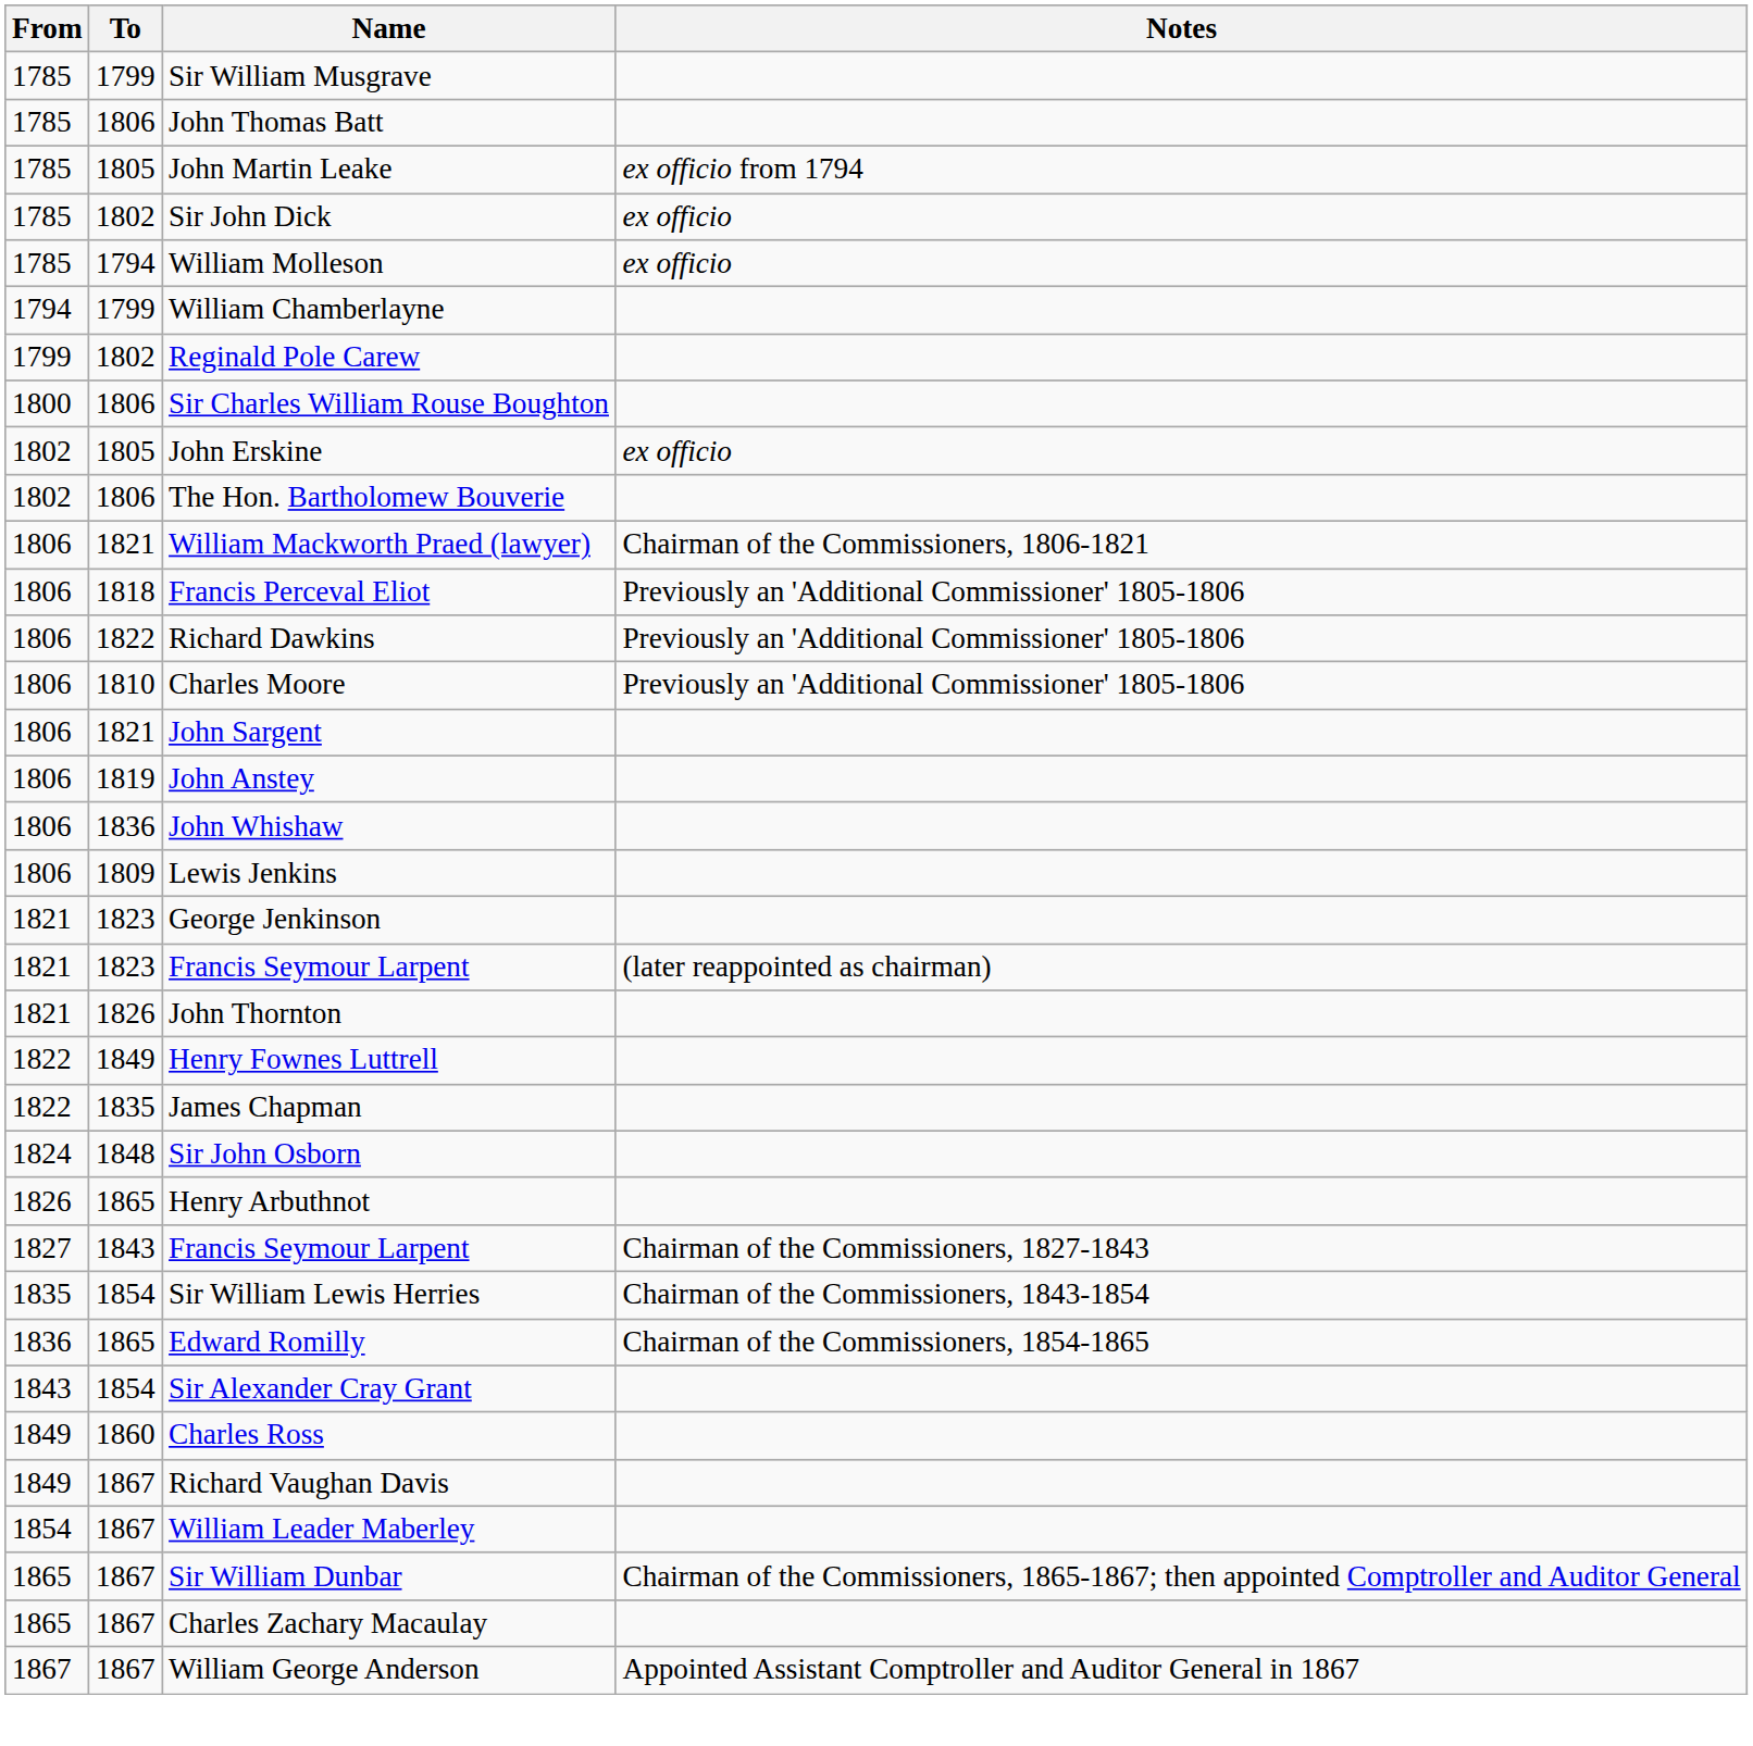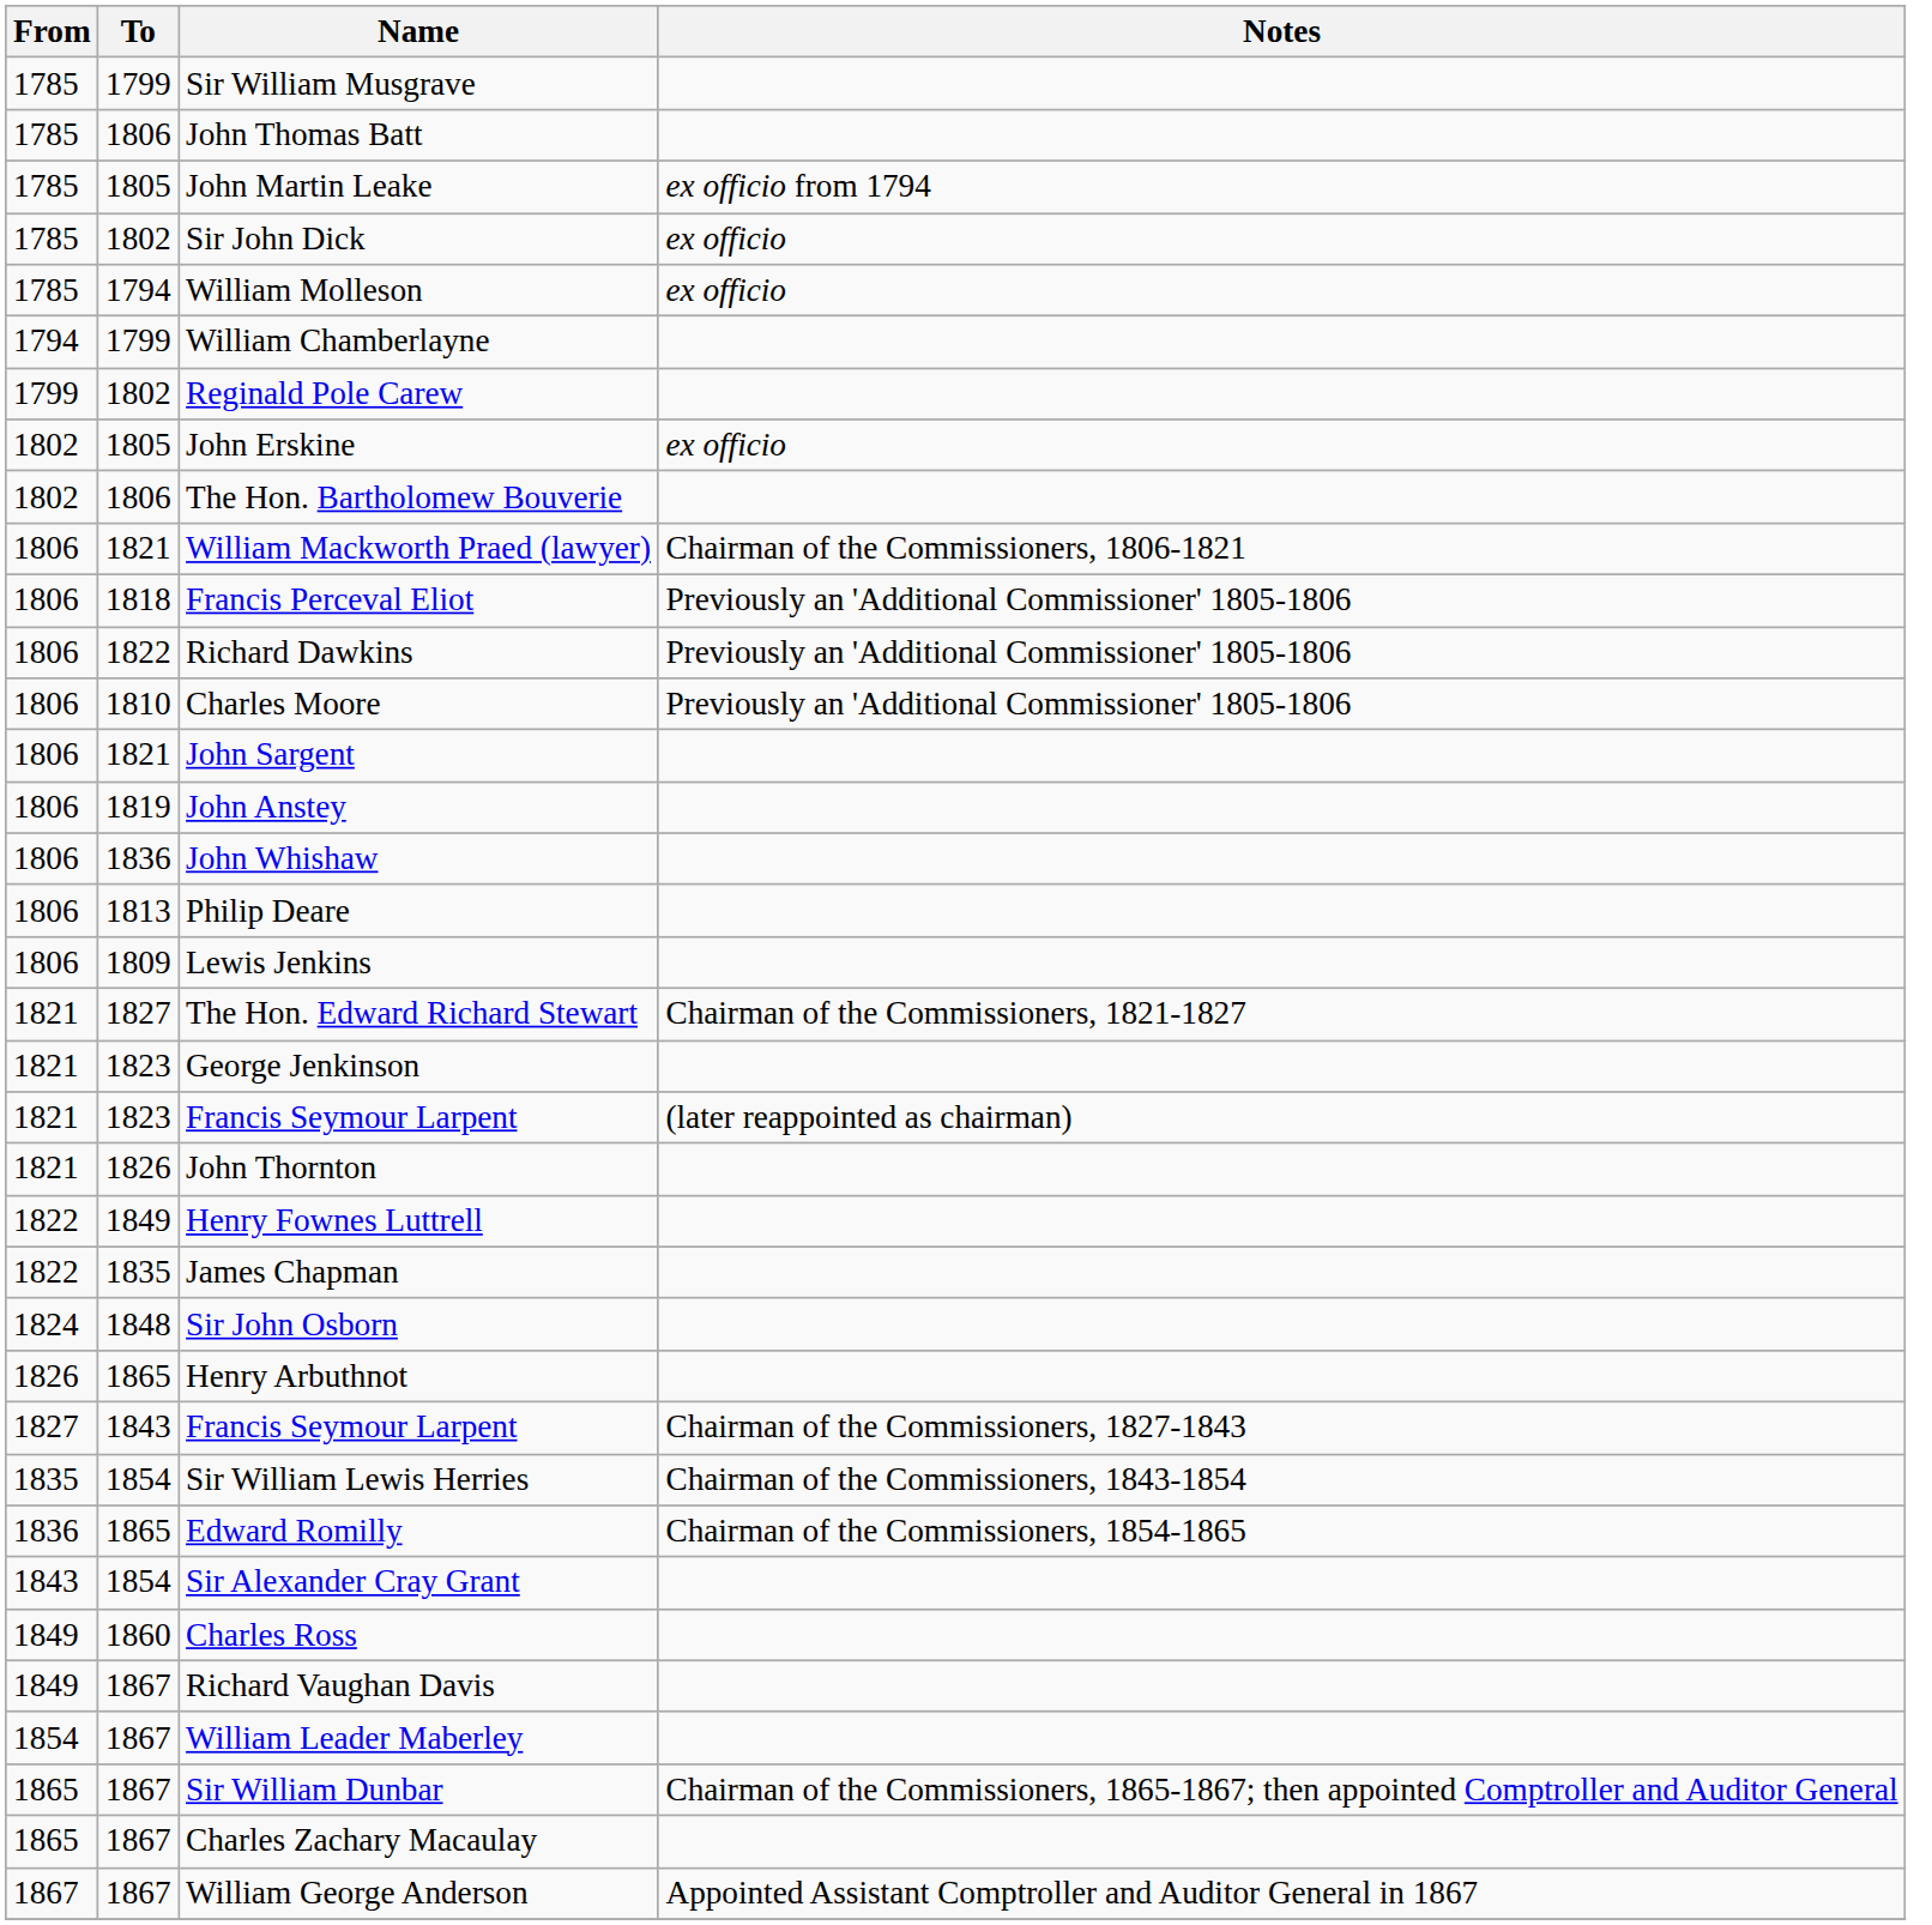 <table class="wikitable" border="1">
 <tr>
 <th>From</th>
 <th>To</th>
 <th>Name</th>
 <th>Notes</th>
 </tr>
 <tr>
 <td>1785</td>
 <td>1799</td>
 <td>Sir William Musgrave</td>
 <td></td>
 </tr>
 <tr>
 <td>1785</td>
 <td>1806</td>
 <td>John Thomas Batt</td>
 <td></td>
 </tr>
 <tr>
 <td>1785</td>
 <td>1805</td>
 <td>John Martin Leake</td>
 <td><em>ex officio</em> from 1794</td>
 </tr>
 <tr>
 <td>1785</td>
 <td>1802</td>
 <td>Sir John Dick</td>
 <td><em>ex officio</em></td>
 </tr>
 <tr>
 <td>1785</td>
 <td>1794</td>
 <td>William Molleson</td>
 <td><em>ex officio</em></td>
 </tr>
 <tr>
 <td>1794</td>
 <td>1799</td>
 <td>William Chamberlayne</td>
 <td></td>
 </tr>
 <tr>
 <td>1799</td>
 <td>1802</td>
 <td><a href='#'>Reginald Pole Carew</a></td>
-<td></td>
-</tr>
-<tr>
-<td>1800</td>
-<td>1806</td>
-<td><a href='#'>Sir Charles William Rouse Boughton</a></td>
 <td></td>
 </tr>
 <tr>
 <td>1802</td>
 <td>1805</td>
 <td>John Erskine</td>
 <td><em>ex officio</em></td>
 </tr>
 <tr>
 <td>1802</td>
 <td>1806</td>
 <td>The Hon. <a href='#'>Bartholomew Bouverie</a></td>
 <td></td>
 </tr>
 <tr>
 <td>1806</td>
 <td>1821</td>
 <td><a href='#'>William Mackworth Praed (lawyer)</a></td>
 <td>Chairman of the Commissioners, 1806-1821</td>
 </tr>
 <tr>
 <td>1806</td>
 <td>1818</td>
 <td><a href='#'>Francis Perceval Eliot</a></td>
 <td>Previously an 'Additional Commissioner' 1805-1806</td>
 </tr>
 <tr>
 <td>1806</td>
 <td>1822</td>
 <td>Richard Dawkins</td>
 <td>Previously an 'Additional Commissioner' 1805-1806</td>
 </tr>
 <tr>
 <td>1806</td>
 <td>1810</td>
 <td>Charles Moore</td>
 <td>Previously an 'Additional Commissioner' 1805-1806</td>
 </tr>
 <tr>
 <td>1806</td>
 <td>1821</td>
 <td><a href='#'>John Sargent</a></td>
 <td></td>
 </tr>
 <tr>
 <td>1806</td>
 <td>1819</td>
 <td><a href='#'>John Anstey</a></td>
 <td></td>
 </tr>
 <tr>
 <td>1806</td>
 <td>1836</td>
 <td><a href='#'>John Whishaw</a></td>
 <td></td>
 </tr>
 <tr>
 <td>1806</td>
+<td>1813</td>
+<td>Philip Deare</td>
+<td></td>
+</tr>
+<tr>
+<td>1806</td>
 <td>1809</td>
 <td>Lewis Jenkins</td>
 <td></td>
+</tr>
+<tr>
+<td>1821</td>
+<td>1827</td>
+<td>The Hon. <a href='#'>Edward Richard Stewart</a></td>
+<td>Chairman of the Commissioners, 1821-1827</td>
 </tr>
 <tr>
 <td>1821</td>
 <td>1823</td>
 <td>George Jenkinson</td>
 <td></td>
 </tr>
 <tr>
 <td>1821</td>
 <td>1823</td>
 <td><a href='#'>Francis Seymour Larpent</a></td>
 <td>(later reappointed as chairman)</td>
 </tr>
 <tr>
 <td>1821</td>
 <td>1826</td>
 <td>John Thornton</td>
 <td></td>
 </tr>
 <tr>
 <td>1822</td>
 <td>1849</td>
 <td><a href='#'>Henry Fownes Luttrell</a></td>
 <td></td>
 </tr>
 <tr>
 <td>1822</td>
 <td>1835</td>
 <td>James Chapman</td>
 <td></td>
 </tr>
 <tr>
 <td>1824</td>
 <td>1848</td>
 <td><a href='#'>Sir John Osborn</a></td>
 <td></td>
 </tr>
 <tr>
 <td>1826</td>
 <td>1865</td>
 <td>Henry Arbuthnot</td>
 <td></td>
 </tr>
 <tr>
 <td>1827</td>
 <td>1843</td>
 <td><a href='#'>Francis Seymour Larpent</a></td>
 <td>Chairman of the Commissioners, 1827-1843</td>
 </tr>
 <tr>
 <td>1835</td>
 <td>1854</td>
 <td>Sir William Lewis Herries</td>
 <td>Chairman of the Commissioners, 1843-1854</td>
 </tr>
 <tr>
 <td>1836</td>
 <td>1865</td>
 <td><a href='#'>Edward Romilly</a></td>
 <td>Chairman of the Commissioners, 1854-1865</td>
 </tr>
 <tr>
 <td>1843</td>
 <td>1854</td>
 <td><a href='#'>Sir Alexander Cray Grant</a></td>
 <td></td>
 </tr>
 <tr>
 <td>1849</td>
 <td>1860</td>
 <td><a href='#'>Charles Ross</a></td>
 <td></td>
 </tr>
 <tr>
 <td>1849</td>
 <td>1867</td>
 <td>Richard Vaughan Davis</td>
 <td></td>
 </tr>
 <tr>
 <td>1854</td>
 <td>1867</td>
 <td><a href='#'>William Leader Maberley</a></td>
 <td></td>
 </tr>
 <tr>
 <td>1865</td>
 <td>1867</td>
 <td><a href='#'>Sir William Dunbar</a></td>
 <td>Chairman of the Commissioners, 1865-1867; then appointed <a href='#'>Comptroller and Auditor General</a></td>
 </tr>
 <tr>
 <td>1865</td>
 <td>1867</td>
 <td>Charles Zachary Macaulay</td>
 <td></td>
 </tr>
 <tr>
 <td>1867</td>
 <td>1867</td>
 <td>William George Anderson</td>
 <td>Appointed Assistant Comptroller and Auditor General in 1867</td>
 </tr>
 <tr>
 </tr>
 </table>
